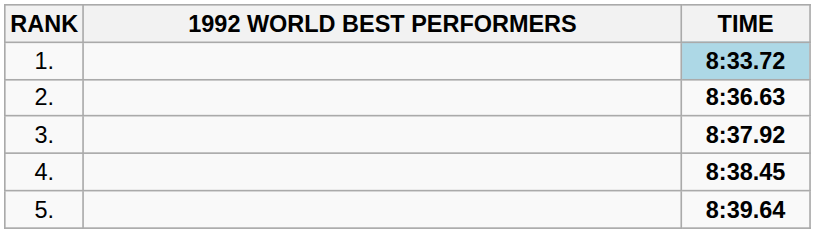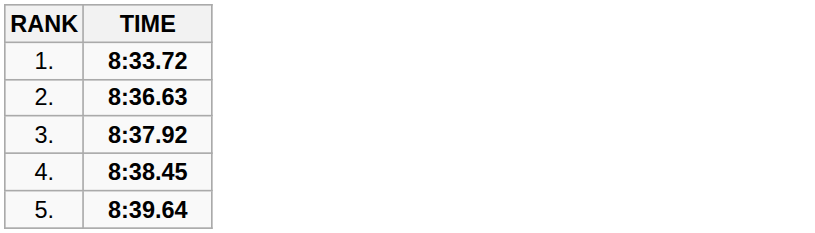 <table class="wikitable" style="border-collapse: collapse; font-size: 90%;">
 <tr>
 <th>RANK</th>
-<th align="center" style="width: 25em">1992 WORLD BEST PERFORMERS</th>
 <th align="center" style="width: 5em">TIME</th>
 </tr>
 <tr>
 <td align="center">1.</td>
-<td></td>
-<td align="center" style="background: lightblue;"><strong>8:33.72</strong></td>
+<td align="center"><strong>8:33.72</strong></td>
 </tr>
 <tr>
 <td align="center">2.</td>
-<td></td>
 <td align="center"><strong>8:36.63</strong></td>
 </tr>
 <tr>
 <td align="center">3.</td>
-<td></td>
 <td align="center"><strong>8:37.92</strong></td>
 </tr>
 <tr>
 <td align="center">4.</td>
-<td></td>
 <td align="center"><strong>8:38.45</strong></td>
 </tr>
 <tr>
 <td align="center">5.</td>
-<td></td>
 <td align="center"><strong>8:39.64</strong></td>
 </tr>
 </table>
